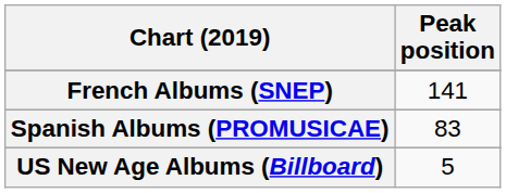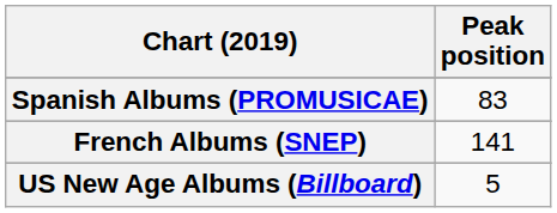 <table class="wikitable sortable plainrowheaders" style="text-align:center">
 <tr>
 <th scope="col">Chart (2019)</th>
 <th scope="col">Peak<br>position</th>
+</tr>
+<tr>
+</tr>
+<tr>
+</tr>
+<tr>
+<th scope="row">Spanish Albums (<a href='#'>PROMUSICAE</a>)</th>
+<td>83</td>
 </tr>
 <tr>
 </tr>
 <tr>
 </tr>
 <tr>
 <th scope="row">French Albums (<a href='#'>SNEP</a>)</th>
 <td>141</td>
 </tr>
 <tr>
 </tr>
 <tr>
-</tr>
-<tr>
-<th scope="row">Spanish Albums (<a href='#'>PROMUSICAE</a>)</th>
-<td>83</td>
-</tr>
-<tr>
-</tr>
-<tr>
 <th scope="row">US New Age Albums (<em><a href='#'>Billboard</a></em>)</th>
 <td>5</td>
 </tr>
 </table>
